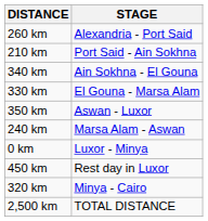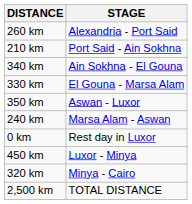 <table class="wikitable">
 <tr>
 <th>DISTANCE</th>
 <th>STAGE</th>
 </tr>
 <tr>
 <td>260 km</td>
 <td><a href='#'>Alexandria</a> - <a href='#'>Port Said</a></td>
 </tr>
 <tr>
 <td>210 km</td>
 <td><a href='#'>Port Said</a> - <a href='#'>Ain Sokhna</a></td>
 </tr>
 <tr>
 <td>340 km</td>
 <td><a href='#'>Ain Sokhna</a> - <a href='#'>El Gouna</a></td>
 </tr>
 <tr>
 <td>330 km</td>
 <td><a href='#'>El Gouna</a> - <a href='#'>Marsa Alam</a></td>
 </tr>
 <tr>
 <td>350 km</td>
 <td><a href='#'>Aswan</a> - <a href='#'>Luxor</a></td>
 </tr>
 <tr>
 <td>240 km</td>
 <td><a href='#'>Marsa Alam</a> - <a href='#'>Aswan</a></td>
 </tr>
 <tr>
 <td>0 km</td>
-<td><a href='#'>Luxor</a> - <a href='#'>Minya</a></td>
+<td>Rest day in <a href='#'>Luxor</a></td>
 </tr>
 <tr>
 <td>450 km</td>
-<td>Rest day in <a href='#'>Luxor</a></td>
+<td><a href='#'>Luxor</a> - <a href='#'>Minya</a></td>
 </tr>
 <tr>
 <td>320 km</td>
 <td><a href='#'>Minya</a> - <a href='#'>Cairo</a></td>
 </tr>
 <tr>
 <td>2,500 km</td>
 <td>TOTAL DISTANCE</td>
 </tr>
 </table>
